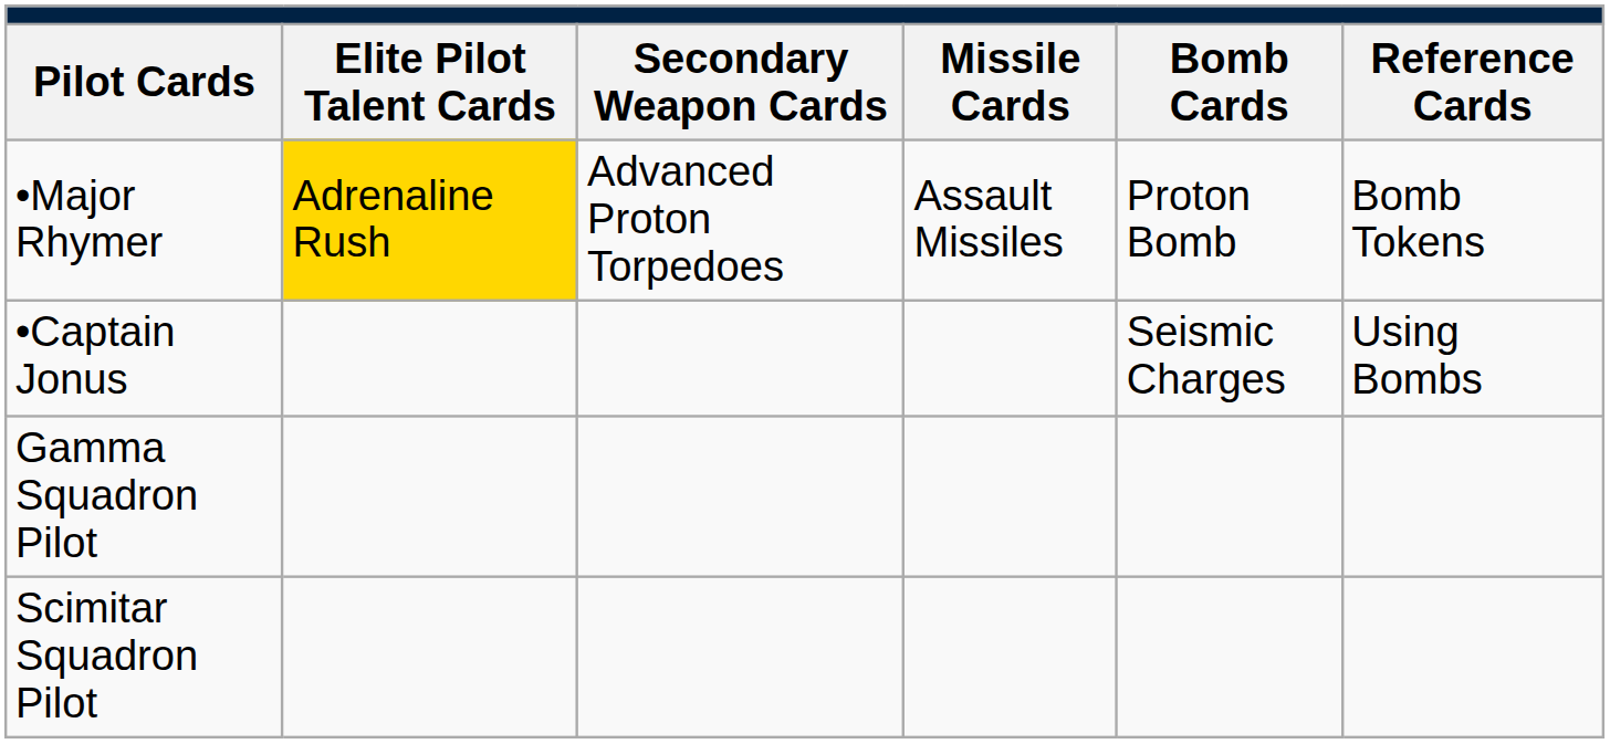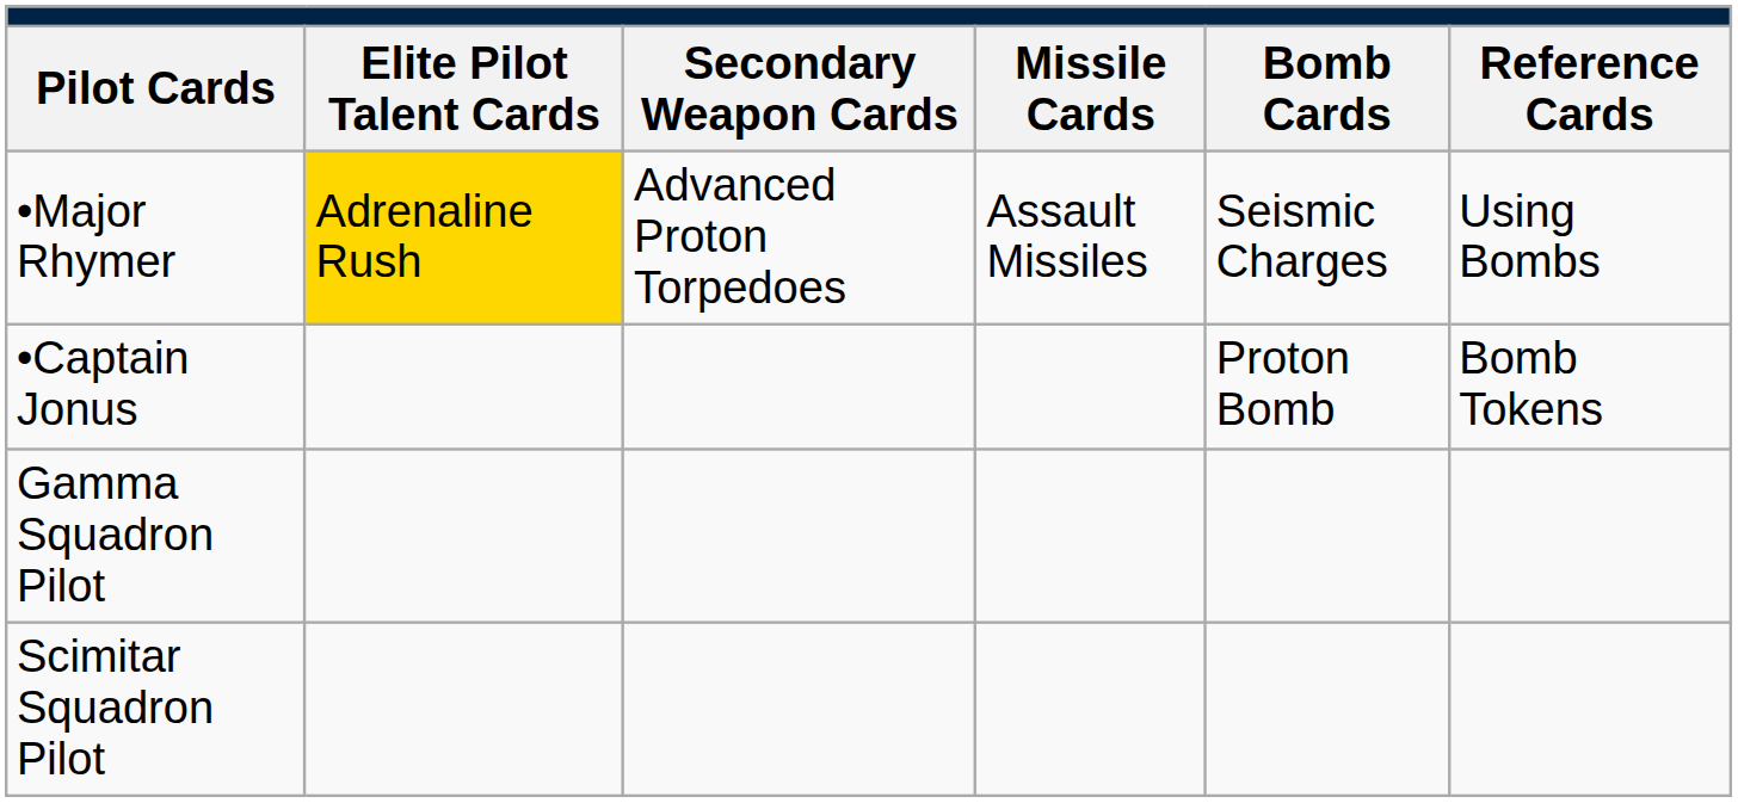 <table class="wikitable sortable">
 <tr style="background:#002244;">
 <td colspan="8"></td>
 </tr>
 <tr style="background:#f0f0f0;">
 <th>Pilot Cards</th>
 <th>Elite Pilot Talent Cards</th>
 <th>Secondary Weapon Cards</th>
 <th>Missile Cards</th>
 <th>Bomb Cards</th>
 <th>Reference Cards</th>
 </tr>
 <tr>
 <td>•Major Rhymer</td>
 <td style="background: gold;">Adrenaline Rush</td>
 <td>Advanced Proton Torpedoes</td>
 <td>Assault Missiles</td>
-<td>Proton Bomb</td>
-<td>Bomb Tokens</td>
+<td>Seismic Charges</td>
+<td>Using Bombs</td>
 </tr>
 <tr>
 <td>•Captain Jonus</td>
 <td></td>
 <td></td>
 <td></td>
-<td>Seismic Charges</td>
-<td>Using Bombs</td>
+<td>Proton Bomb</td>
+<td>Bomb Tokens</td>
 </tr>
 <tr>
 <td>Gamma Squadron Pilot</td>
 <td></td>
 <td></td>
 <td></td>
 <td></td>
 <td></td>
 </tr>
 <tr>
 <td>Scimitar Squadron Pilot</td>
 <td></td>
 <td></td>
 <td></td>
 <td></td>
 <td></td>
 </tr>
 </table>
